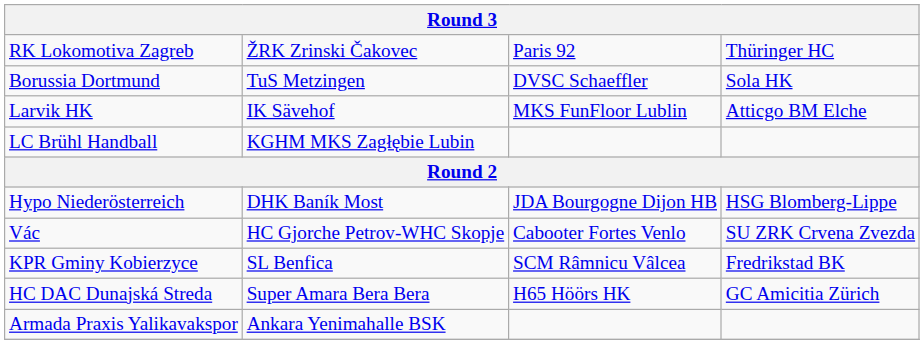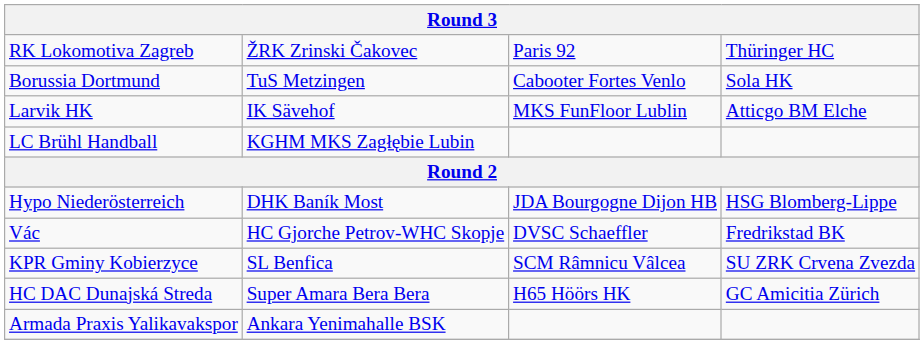 <table class="wikitable">
 <tr>
 <th colspan="4"><a href='#'>Round 3</a></th>
 </tr>
 <tr>
 <td> <a href='#'>RK Lokomotiva Zagreb</a></td>
 <td> <a href='#'>ŽRK Zrinski Čakovec</a></td>
 <td> <a href='#'>Paris 92</a></td>
 <td> <a href='#'>Thüringer HC</a></td>
 </tr>
 <tr>
 <td> <a href='#'>Borussia Dortmund</a></td>
 <td> <a href='#'>TuS Metzingen</a></td>
-<td> <a href='#'>DVSC Schaeffler</a></td>
+<td> <a href='#'>Cabooter Fortes Venlo</a></td>
 <td> <a href='#'>Sola HK</a></td>
 </tr>
 <tr>
 <td> <a href='#'>Larvik HK</a></td>
 <td> <a href='#'>IK Sävehof</a></td>
 <td> <a href='#'>MKS FunFloor Lublin</a></td>
 <td> <a href='#'>Atticgo BM Elche</a></td>
 </tr>
 <tr>
 <td> <a href='#'>LC Brühl Handball</a></td>
 <td> <a href='#'>KGHM MKS Zagłębie Lubin</a></td>
 <td></td>
 <td></td>
 </tr>
 <tr>
 <th colspan="4"><a href='#'>Round 2</a></th>
 </tr>
 <tr>
 <td> <a href='#'>Hypo Niederösterreich</a></td>
 <td> <a href='#'>DHK Baník Most</a></td>
 <td> <a href='#'>JDA Bourgogne Dijon HB</a></td>
 <td> <a href='#'>HSG Blomberg-Lippe</a></td>
 </tr>
 <tr>
 <td> <a href='#'>Vác</a></td>
 <td> <a href='#'>HC Gjorche Petrov-WHC Skopje</a></td>
-<td> <a href='#'>Cabooter Fortes Venlo</a></td>
-<td> <a href='#'>SU ZRK Crvena Zvezda</a></td>
+<td> <a href='#'>DVSC Schaeffler</a></td>
+<td> <a href='#'>Fredrikstad BK</a></td>
 </tr>
 <tr>
 <td> <a href='#'>KPR Gminy Kobierzyce</a></td>
 <td> <a href='#'>SL Benfica</a></td>
 <td> <a href='#'>SCM Râmnicu Vâlcea</a></td>
-<td> <a href='#'>Fredrikstad BK</a></td>
+<td> <a href='#'>SU ZRK Crvena Zvezda</a></td>
 </tr>
 <tr>
 <td> <a href='#'>HC DAC Dunajská Streda</a></td>
 <td> <a href='#'>Super Amara Bera Bera</a></td>
 <td> <a href='#'>H65 Höörs HK</a></td>
 <td> <a href='#'>GC Amicitia Zürich</a></td>
 </tr>
 <tr>
 <td> <a href='#'>Armada Praxis Yalikavakspor</a></td>
 <td> <a href='#'>Ankara Yenimahalle BSK</a></td>
 <td></td>
 <td></td>
 </tr>
 <tr>
 </tr>
 </table>
